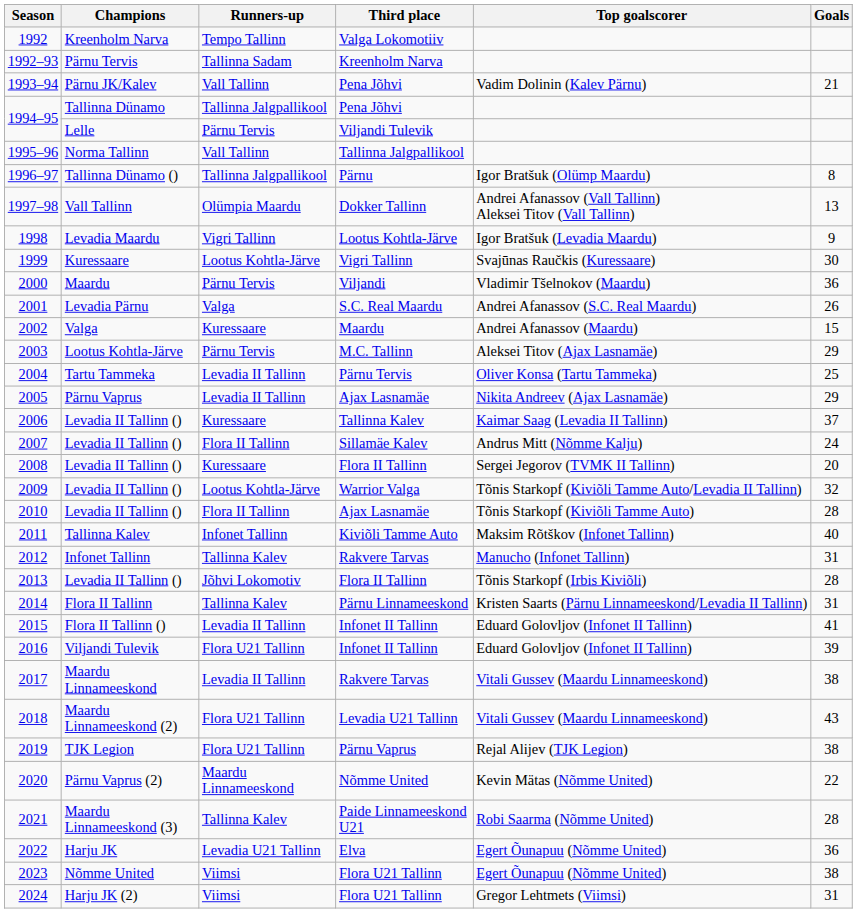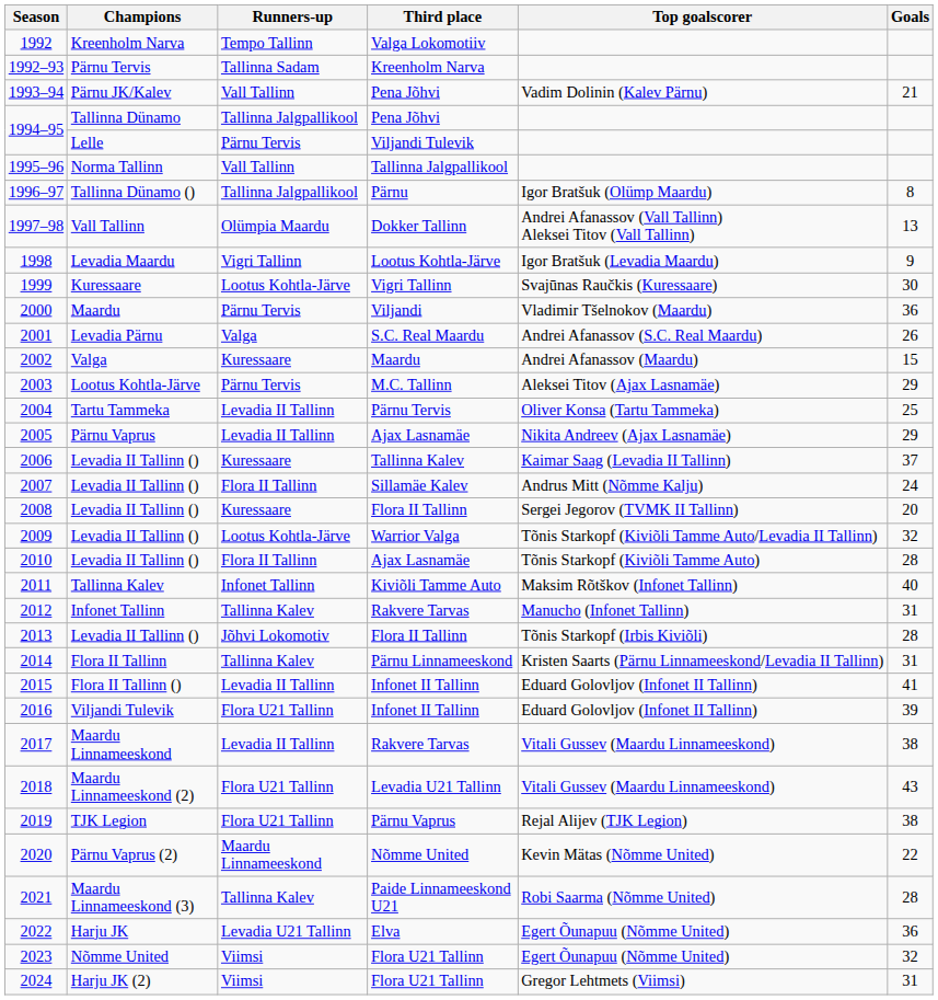 <table class="wikitable sortable">
 <tr>
 <th>Season</th>
 <th width=145px>Champions</th>
 <th width=145px>Runners-up</th>
 <th width=145px>Third place</th>
 <th>Top goalscorer</th>
 <th>Goals</th>
 </tr>
 <tr>
 <td align=center><a href='#'>1992</a></td>
 <td><a href='#'>Kreenholm Narva</a></td>
 <td><a href='#'>Tempo Tallinn</a></td>
 <td><a href='#'>Valga Lokomotiiv</a></td>
 <td></td>
 <td></td>
 </tr>
 <tr>
 <td align=center><a href='#'>1992–93</a></td>
 <td><a href='#'>Pärnu Tervis</a></td>
 <td><a href='#'>Tallinna Sadam</a></td>
 <td><a href='#'>Kreenholm Narva</a></td>
 <td></td>
 <td></td>
 </tr>
 <tr>
 <td align=center><a href='#'>1993–94</a></td>
 <td><a href='#'>Pärnu JK/Kalev</a></td>
 <td><a href='#'>Vall Tallinn</a></td>
 <td><a href='#'>Pena Jõhvi</a></td>
 <td> Vadim Dolinin (<a href='#'>Kalev Pärnu</a>)</td>
 <td align=center>21</td>
 </tr>
 <tr>
 <td align=center rowspan=2><a href='#'>1994–95</a></td>
 <td><a href='#'>Tallinna Dünamo</a></td>
 <td><a href='#'>Tallinna Jalgpallikool</a></td>
 <td><a href='#'>Pena Jõhvi</a></td>
 <td></td>
 <td></td>
 </tr>
 <tr>
 <td><a href='#'>Lelle</a></td>
 <td><a href='#'>Pärnu Tervis</a></td>
 <td><a href='#'>Viljandi Tulevik</a></td>
 <td></td>
 <td></td>
 </tr>
 <tr>
 <td align=center><a href='#'>1995–96</a></td>
 <td><a href='#'>Norma Tallinn</a></td>
 <td><a href='#'>Vall Tallinn</a></td>
 <td><a href='#'>Tallinna Jalgpallikool</a></td>
 <td></td>
 <td></td>
 </tr>
 <tr>
 <td align=center><a href='#'>1996–97</a></td>
 <td><a href='#'>Tallinna Dünamo</a> ()</td>
 <td><a href='#'>Tallinna Jalgpallikool</a></td>
 <td><a href='#'>Pärnu</a></td>
 <td> Igor Bratšuk (<a href='#'>Olümp Maardu</a>)</td>
 <td align="center">8</td>
 </tr>
 <tr>
 <td align=center><a href='#'>1997–98</a></td>
 <td><a href='#'>Vall Tallinn</a></td>
 <td><a href='#'>Olümpia Maardu</a></td>
 <td><a href='#'>Dokker Tallinn</a></td>
 <td> Andrei Afanassov (<a href='#'>Vall Tallinn</a>)<br> Aleksei Titov (<a href='#'>Vall Tallinn</a>)</td>
 <td align="center">13</td>
 </tr>
 <tr>
 <td align=center><a href='#'>1998</a></td>
 <td><a href='#'>Levadia Maardu</a></td>
 <td><a href='#'>Vigri Tallinn</a></td>
 <td><a href='#'>Lootus Kohtla-Järve</a></td>
 <td> Igor Bratšuk (<a href='#'>Levadia Maardu</a>)</td>
 <td align=center>9</td>
 </tr>
 <tr>
 <td align=center><a href='#'>1999</a></td>
 <td><a href='#'>Kuressaare</a></td>
 <td><a href='#'>Lootus Kohtla-Järve</a></td>
 <td><a href='#'>Vigri Tallinn</a></td>
 <td> Svajūnas Raučkis (<a href='#'>Kuressaare</a>)</td>
 <td align=center>30</td>
 </tr>
 <tr>
 <td align=center><a href='#'>2000</a></td>
 <td><a href='#'>Maardu</a></td>
 <td><a href='#'>Pärnu Tervis</a></td>
 <td><a href='#'>Viljandi</a></td>
 <td> Vladimir Tšelnokov (<a href='#'>Maardu</a>)</td>
 <td align=center>36</td>
 </tr>
 <tr>
 <td align=center><a href='#'>2001</a></td>
 <td><a href='#'>Levadia Pärnu</a></td>
 <td><a href='#'>Valga</a></td>
 <td><a href='#'>S.C. Real Maardu</a></td>
 <td> Andrei Afanassov (<a href='#'>S.C. Real Maardu</a>)</td>
 <td align="center">26</td>
 </tr>
 <tr>
 <td align=center><a href='#'>2002</a></td>
 <td><a href='#'>Valga</a></td>
 <td><a href='#'>Kuressaare</a></td>
 <td><a href='#'>Maardu</a></td>
 <td> Andrei Afanassov (<a href='#'>Maardu</a>)</td>
 <td align="center">15</td>
 </tr>
 <tr>
 <td align=center><a href='#'>2003</a></td>
 <td><a href='#'>Lootus Kohtla-Järve</a></td>
 <td><a href='#'>Pärnu Tervis</a></td>
 <td><a href='#'>M.C. Tallinn</a></td>
 <td> Aleksei Titov (<a href='#'>Ajax Lasnamäe</a>)</td>
 <td align=center>29</td>
 </tr>
 <tr>
 <td align=center><a href='#'>2004</a></td>
 <td><a href='#'>Tartu Tammeka</a></td>
 <td><a href='#'>Levadia II Tallinn</a></td>
 <td><a href='#'>Pärnu Tervis</a></td>
 <td> <a href='#'>Oliver Konsa</a> (<a href='#'>Tartu Tammeka</a>)</td>
 <td align="center">25</td>
 </tr>
 <tr>
 <td align=center><a href='#'>2005</a></td>
 <td><a href='#'>Pärnu Vaprus</a></td>
 <td><a href='#'>Levadia II Tallinn</a></td>
 <td><a href='#'>Ajax Lasnamäe</a></td>
 <td> <a href='#'>Nikita Andreev</a> (<a href='#'>Ajax Lasnamäe</a>)</td>
 <td align=center>29</td>
 </tr>
 <tr>
 <td align=center><a href='#'>2006</a></td>
 <td><a href='#'>Levadia II Tallinn</a> ()</td>
 <td><a href='#'>Kuressaare</a></td>
 <td><a href='#'>Tallinna Kalev</a></td>
 <td> <a href='#'>Kaimar Saag</a> (<a href='#'>Levadia II Tallinn</a>)</td>
 <td align=center>37</td>
 </tr>
 <tr>
 <td align=center><a href='#'>2007</a></td>
 <td><a href='#'>Levadia II Tallinn</a> ()</td>
 <td><a href='#'>Flora II Tallinn</a></td>
 <td><a href='#'>Sillamäe Kalev</a></td>
 <td> Andrus Mitt (<a href='#'>Nõmme Kalju</a>)</td>
 <td align=center>24</td>
 </tr>
 <tr>
 <td align=center><a href='#'>2008</a></td>
 <td><a href='#'>Levadia II Tallinn</a> ()</td>
 <td><a href='#'>Kuressaare</a></td>
 <td><a href='#'>Flora II Tallinn</a></td>
 <td> Sergei Jegorov (<a href='#'>TVMK II Tallinn</a>)</td>
 <td align=center>20</td>
 </tr>
 <tr>
 <td align=center><a href='#'>2009</a></td>
 <td><a href='#'>Levadia II Tallinn</a> ()</td>
 <td><a href='#'>Lootus Kohtla-Järve</a></td>
 <td><a href='#'>Warrior Valga</a></td>
 <td> Tõnis Starkopf (<a href='#'>Kiviõli Tamme Auto</a>/<a href='#'>Levadia II Tallinn</a>)</td>
 <td align=center>32</td>
 </tr>
 <tr>
 <td align=center><a href='#'>2010</a></td>
 <td><a href='#'>Levadia II Tallinn</a> ()</td>
 <td><a href='#'>Flora II Tallinn</a></td>
 <td><a href='#'>Ajax Lasnamäe</a></td>
 <td> Tõnis Starkopf (<a href='#'>Kiviõli Tamme Auto</a>)</td>
 <td align=center>28</td>
 </tr>
 <tr>
 <td align=center><a href='#'>2011</a></td>
 <td><a href='#'>Tallinna Kalev</a></td>
 <td><a href='#'>Infonet Tallinn</a></td>
 <td><a href='#'>Kiviõli Tamme Auto</a></td>
 <td> Maksim Rõtškov (<a href='#'>Infonet Tallinn</a>)</td>
 <td align=center>40</td>
 </tr>
 <tr>
 <td align=center><a href='#'>2012</a></td>
 <td><a href='#'>Infonet Tallinn</a></td>
 <td><a href='#'>Tallinna Kalev</a></td>
 <td><a href='#'>Rakvere Tarvas</a></td>
 <td> <a href='#'>Manucho</a> (<a href='#'>Infonet Tallinn</a>)</td>
 <td align=center>31</td>
 </tr>
 <tr>
 <td align=center><a href='#'>2013</a></td>
 <td><a href='#'>Levadia II Tallinn</a> ()</td>
 <td><a href='#'>Jõhvi Lokomotiv</a></td>
 <td><a href='#'>Flora II Tallinn</a></td>
 <td> Tõnis Starkopf (<a href='#'>Irbis Kiviõli</a>)</td>
 <td align=center>28</td>
 </tr>
 <tr>
 <td align=center><a href='#'>2014</a></td>
 <td><a href='#'>Flora II Tallinn</a></td>
 <td><a href='#'>Tallinna Kalev</a></td>
 <td><a href='#'>Pärnu Linnameeskond</a></td>
 <td> Kristen Saarts (<a href='#'>Pärnu Linnameeskond</a>/<a href='#'>Levadia II Tallinn</a>)</td>
 <td align=center>31</td>
 </tr>
 <tr>
 <td align=center><a href='#'>2015</a></td>
 <td><a href='#'>Flora II Tallinn</a> ()</td>
 <td><a href='#'>Levadia II Tallinn</a></td>
 <td><a href='#'>Infonet II Tallinn</a></td>
 <td> Eduard Golovljov (<a href='#'>Infonet II Tallinn</a>)</td>
 <td align=center>41</td>
 </tr>
 <tr>
 <td align=center><a href='#'>2016</a></td>
 <td><a href='#'>Viljandi Tulevik</a></td>
 <td><a href='#'>Flora U21 Tallinn</a></td>
 <td><a href='#'>Infonet II Tallinn</a></td>
 <td> Eduard Golovljov (<a href='#'>Infonet II Tallinn</a>)</td>
 <td align=center>39</td>
 </tr>
 <tr>
 <td align=center><a href='#'>2017</a></td>
 <td><a href='#'>Maardu Linnameeskond</a></td>
 <td><a href='#'>Levadia II Tallinn</a></td>
 <td><a href='#'>Rakvere Tarvas</a></td>
 <td> <a href='#'>Vitali Gussev</a> (<a href='#'>Maardu Linnameeskond</a>)</td>
 <td align=center>38</td>
 </tr>
 <tr>
 <td align=center><a href='#'>2018</a></td>
 <td><a href='#'>Maardu Linnameeskond</a> (2)</td>
 <td><a href='#'>Flora U21 Tallinn</a></td>
 <td><a href='#'>Levadia U21 Tallinn</a></td>
 <td> <a href='#'>Vitali Gussev</a> (<a href='#'>Maardu Linnameeskond</a>)</td>
 <td align=center>43</td>
 </tr>
 <tr>
 <td align=center><a href='#'>2019</a></td>
 <td><a href='#'>TJK Legion</a></td>
 <td><a href='#'>Flora U21 Tallinn</a></td>
 <td><a href='#'>Pärnu Vaprus</a></td>
 <td> Rejal Alijev (<a href='#'>TJK Legion</a>)</td>
 <td align=center>38</td>
 </tr>
 <tr>
 <td align=center><a href='#'>2020</a></td>
 <td><a href='#'>Pärnu Vaprus</a> (2)</td>
 <td><a href='#'>Maardu Linnameeskond</a></td>
 <td><a href='#'>Nõmme United</a></td>
 <td> Kevin Mätas (<a href='#'>Nõmme United</a>)</td>
 <td align=center>22</td>
 </tr>
 <tr>
 <td align=center><a href='#'>2021</a></td>
 <td><a href='#'>Maardu Linnameeskond</a> (3)</td>
 <td><a href='#'>Tallinna Kalev</a></td>
 <td><a href='#'>Paide Linnameeskond U21</a></td>
 <td> <a href='#'>Robi Saarma</a> (<a href='#'>Nõmme United</a>)</td>
 <td align=center>28</td>
 </tr>
 <tr>
 <td align=center><a href='#'>2022</a></td>
 <td><a href='#'>Harju JK</a></td>
 <td><a href='#'>Levadia U21 Tallinn</a></td>
 <td><a href='#'>Elva</a></td>
 <td> <a href='#'>Egert Õunapuu</a> (<a href='#'>Nõmme United</a>)</td>
 <td align="center">36</td>
 </tr>
 <tr>
 <td align=center><a href='#'>2023</a></td>
 <td><a href='#'>Nõmme United</a></td>
 <td><a href='#'>Viimsi</a></td>
 <td><a href='#'>Flora U21 Tallinn</a></td>
 <td> <a href='#'>Egert Õunapuu</a> (<a href='#'>Nõmme United</a>)</td>
-<td align="center">38</td>
+<td align="center">32</td>
 </tr>
 <tr>
 <td align=center><a href='#'>2024</a></td>
 <td><a href='#'>Harju JK</a> (2)</td>
 <td><a href='#'>Viimsi</a></td>
 <td><a href='#'>Flora U21 Tallinn</a></td>
 <td> Gregor Lehtmets (<a href='#'>Viimsi</a>)</td>
 <td align="center">31</td>
 </tr>
 </table>
